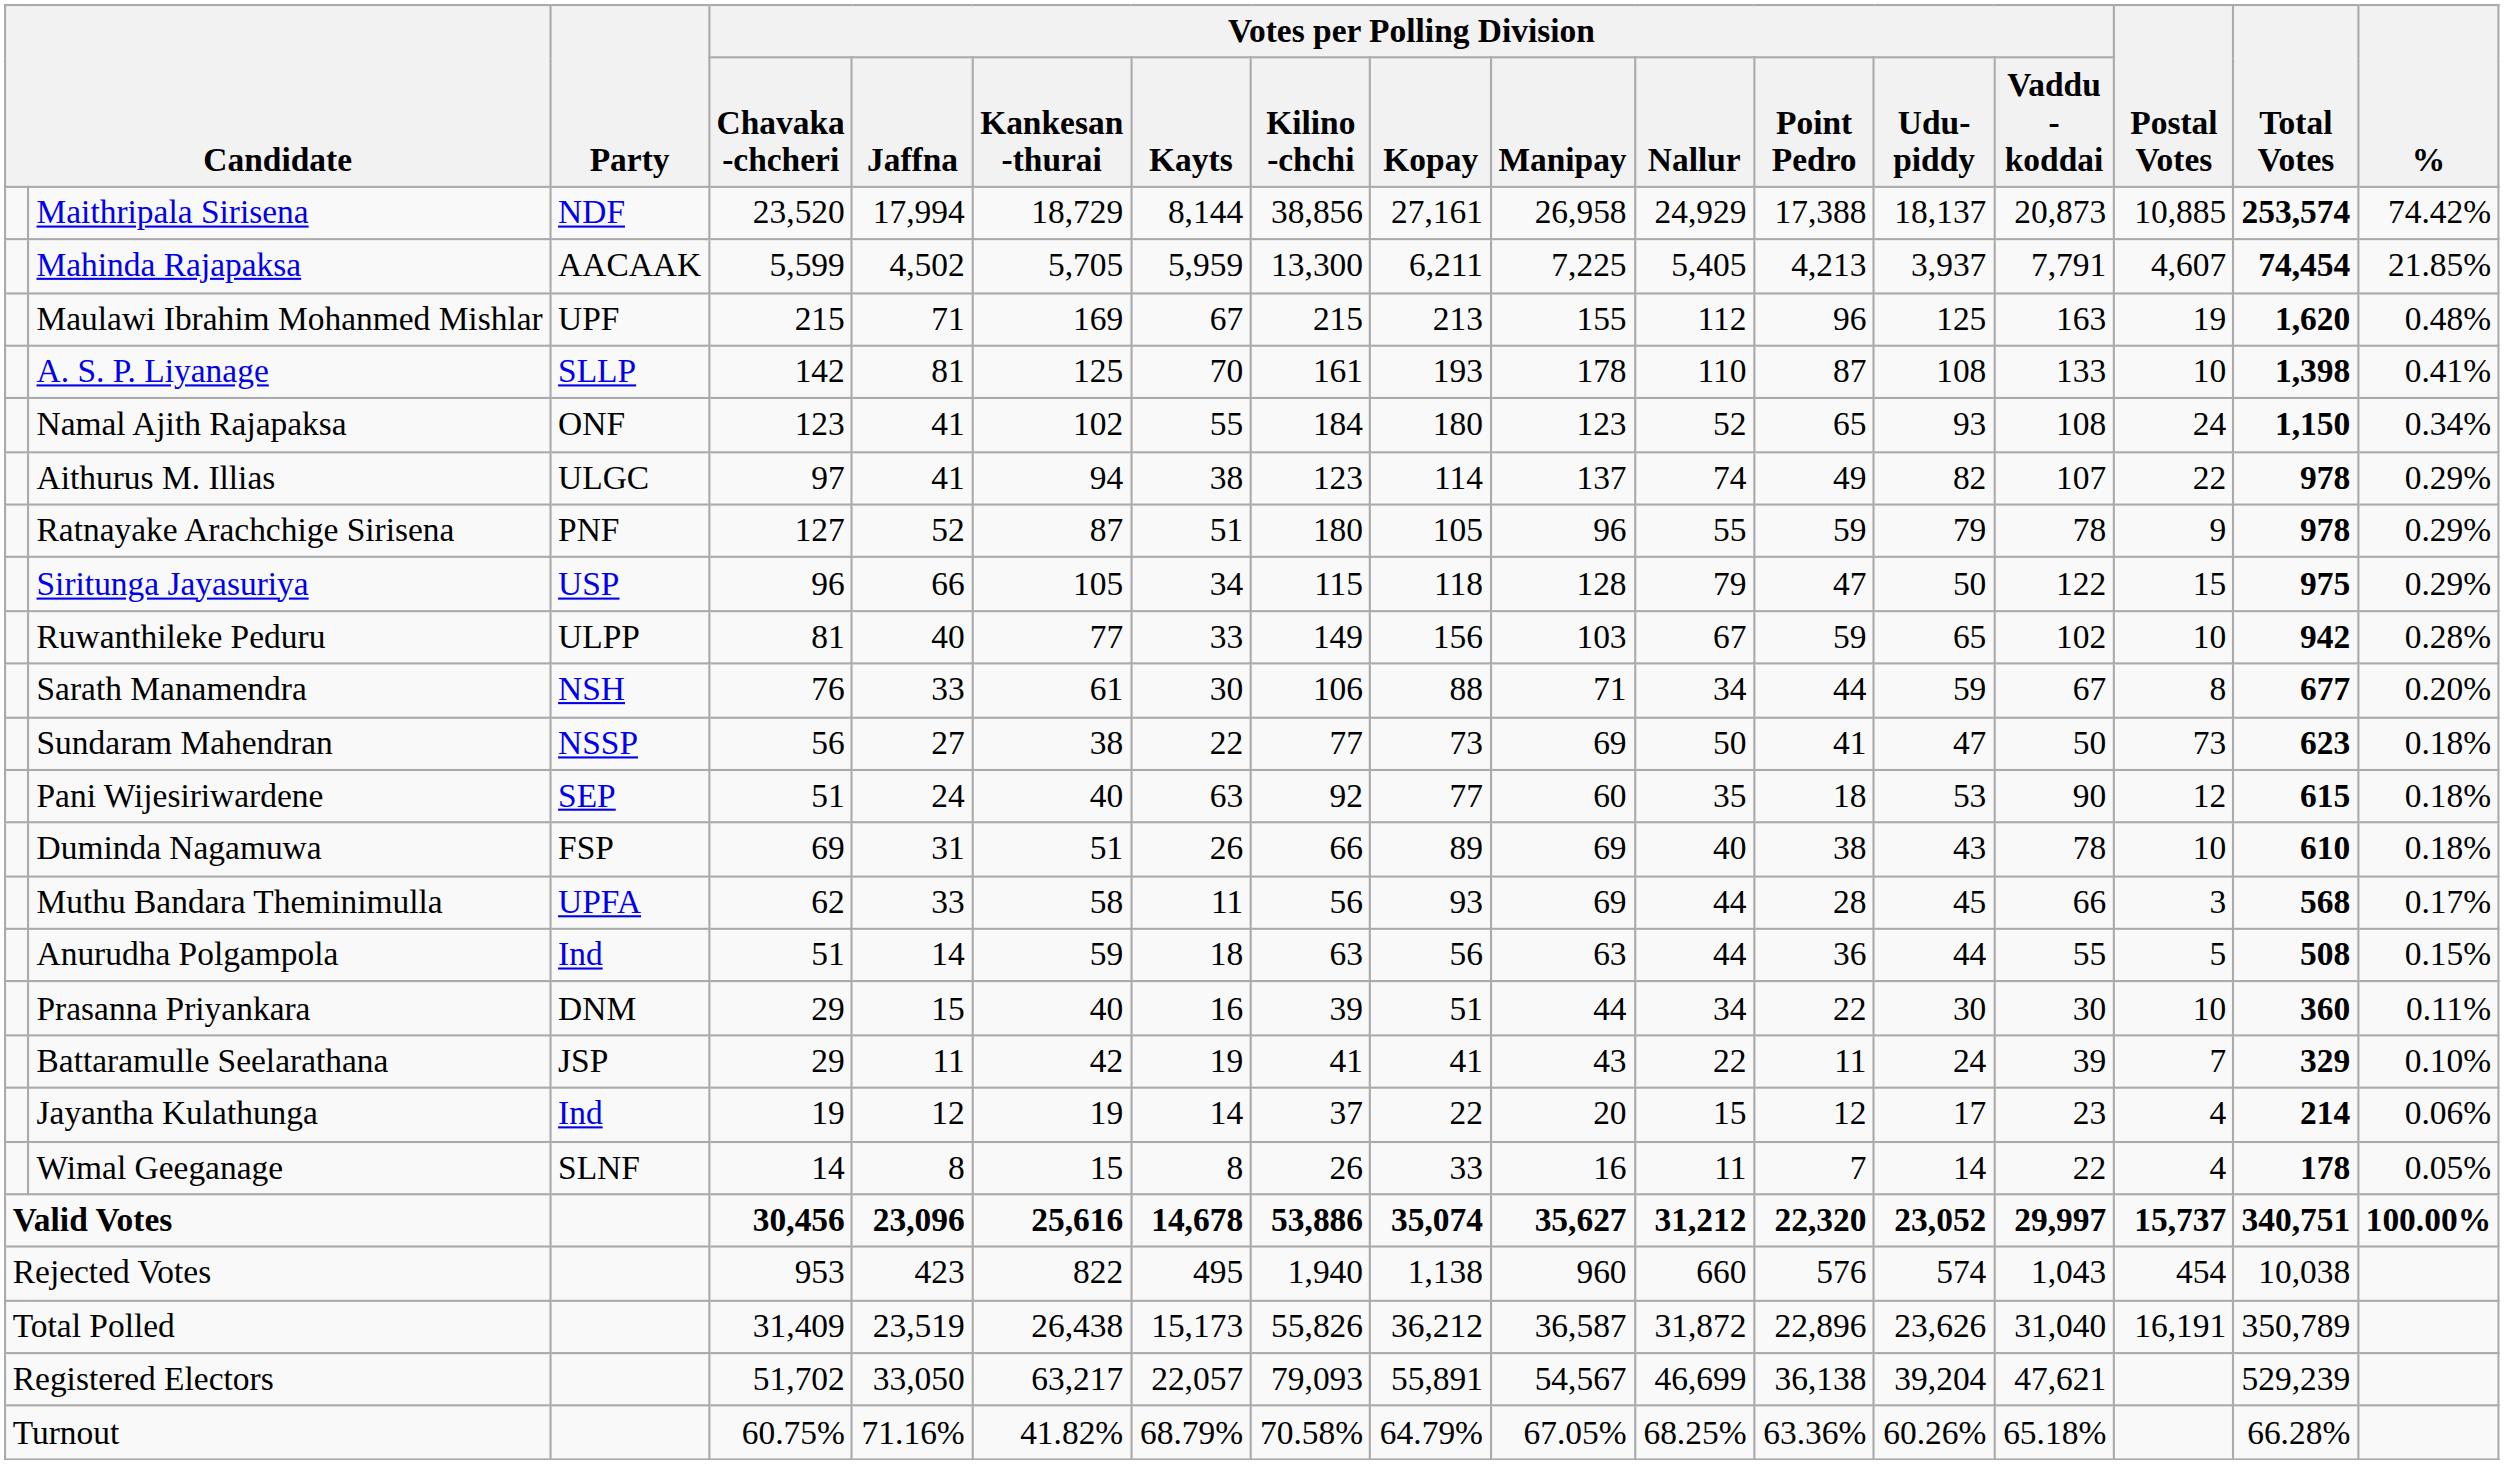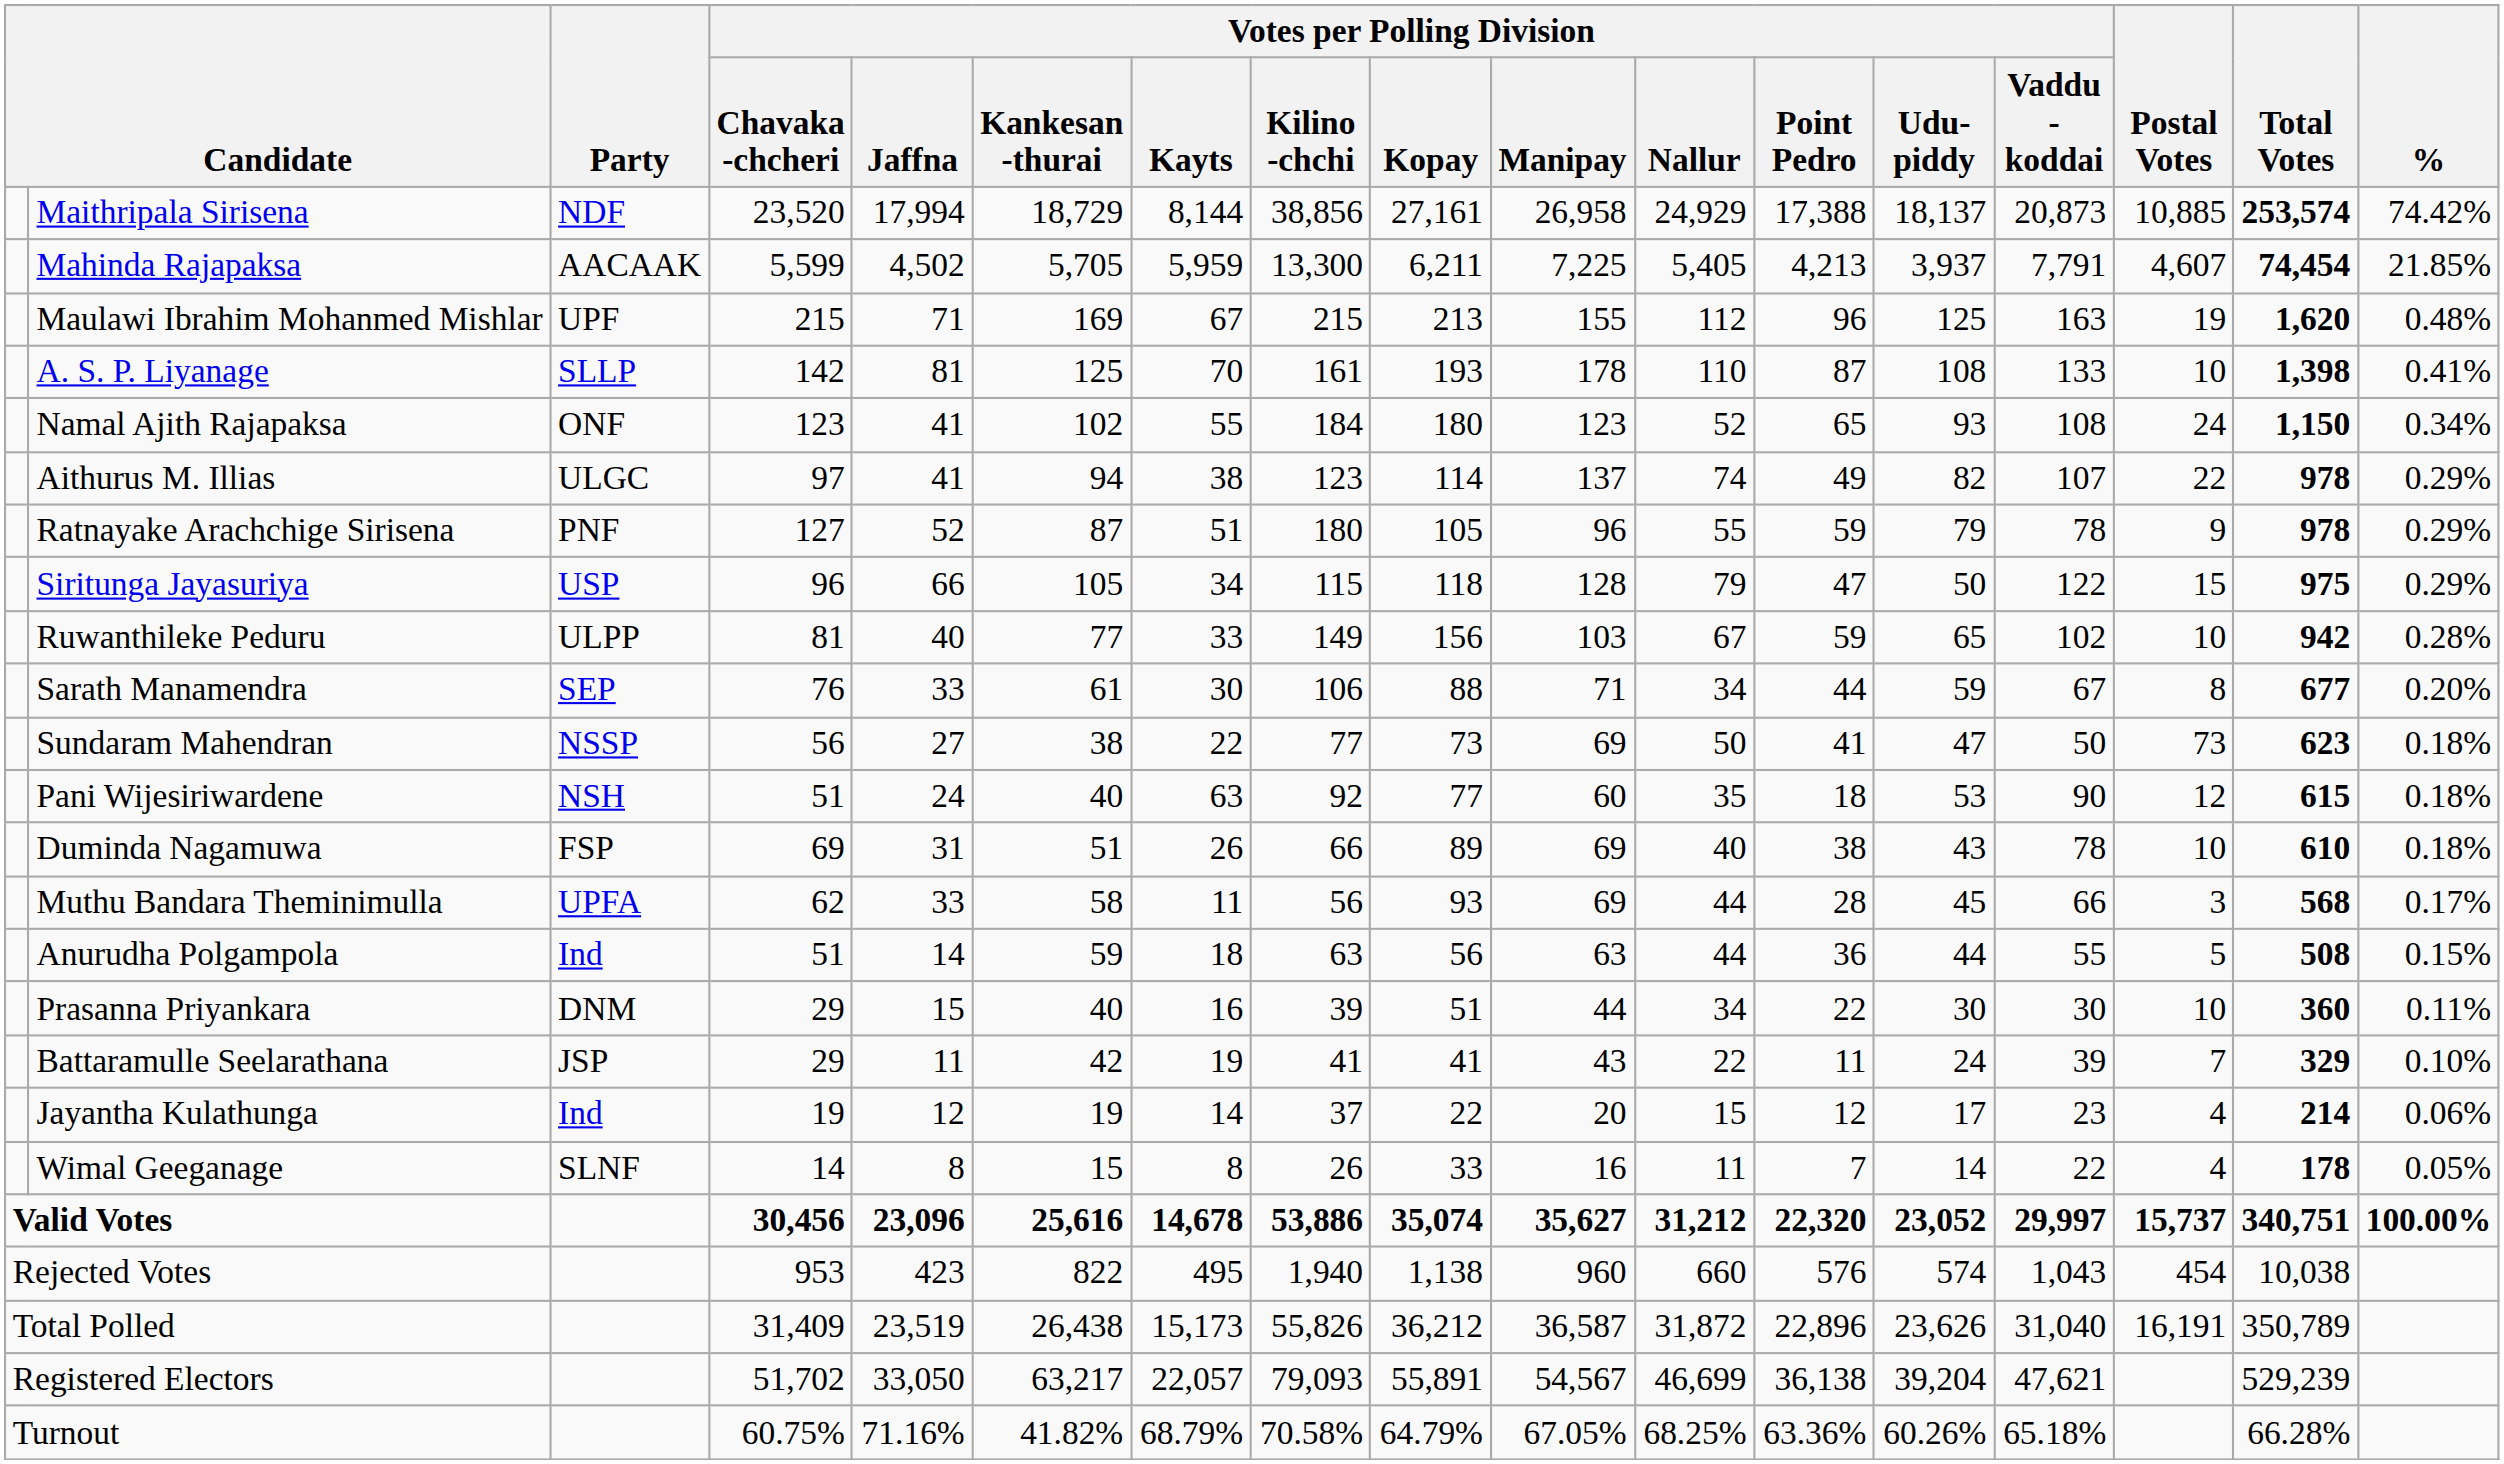 <table class="wikitable" border="1" style="text-align:right;">
 <tr>
 <th align=left valign=bottom rowspan=2 colspan=2>Candidate</th>
 <th align=left valign=bottom rowspan=2 width="40">Party</th>
 <th colspan=11>Votes per Polling Division</th>
 <th align=center valign=bottom rowspan=2 width="50">Postal<br>Votes</th>
 <th align=center valign=bottom rowspan=2 width="50">Total Votes</th>
 <th align=center valign=bottom rowspan=2 width="50">%</th>
 </tr>
 <tr>
 <th align=center valign=bottom width="50">Chavaka<br>-chcheri</th>
 <th align=center valign=bottom width="50">Jaffna</th>
 <th align=center valign=bottom width="50">Kankesan<br>-thurai</th>
 <th align=center valign=bottom width="50">Kayts</th>
 <th align=center valign=bottom width="50">Kilino<br>-chchi</th>
 <th align=center valign=bottom width="50">Kopay</th>
 <th align=center valign=bottom width="50">Manipay</th>
 <th align=center valign=bottom width="50">Nallur</th>
 <th align=center valign=bottom width="50">Point<br>Pedro</th>
 <th align=center valign=bottom width="50">Udu-<br>piddy</th>
 <th align=center valign=bottom width="50">Vaddu<br>-koddai</th>
 </tr>
 <tr>
 <td bgcolor=> </td>
 <td align=left><a href='#'>Maithripala Sirisena</a></td>
 <td align=left><a href='#'>NDF</a></td>
 <td>23,520</td>
 <td>17,994</td>
 <td>18,729</td>
 <td>8,144</td>
 <td>38,856</td>
 <td>27,161</td>
 <td>26,958</td>
 <td>24,929</td>
 <td>17,388</td>
 <td>18,137</td>
 <td>20,873</td>
 <td>10,885</td>
 <td><strong>253,574</strong></td>
 <td>74.42%</td>
 </tr>
 <tr>
 <td bgcolor=> </td>
 <td align=left><a href='#'>Mahinda Rajapaksa</a></td>
 <td align=left>AACAAK</td>
 <td>5,599</td>
 <td>4,502</td>
 <td>5,705</td>
 <td>5,959</td>
 <td>13,300</td>
 <td>6,211</td>
 <td>7,225</td>
 <td>5,405</td>
 <td>4,213</td>
 <td>3,937</td>
 <td>7,791</td>
 <td>4,607</td>
 <td><strong>74,454</strong></td>
 <td>21.85%</td>
 </tr>
 <tr>
 <td></td>
 <td align=left>Maulawi Ibrahim Mohanmed Mishlar</td>
 <td align=left>UPF</td>
 <td>215</td>
 <td>71</td>
 <td>169</td>
 <td>67</td>
 <td>215</td>
 <td>213</td>
 <td>155</td>
 <td>112</td>
 <td>96</td>
 <td>125</td>
 <td>163</td>
 <td>19</td>
 <td><strong>1,620</strong></td>
 <td>0.48%</td>
 </tr>
 <tr>
 <td></td>
 <td align=left><a href='#'>A. S. P. Liyanage</a></td>
 <td align=left><a href='#'>SLLP</a></td>
 <td>142</td>
 <td>81</td>
 <td>125</td>
 <td>70</td>
 <td>161</td>
 <td>193</td>
 <td>178</td>
 <td>110</td>
 <td>87</td>
 <td>108</td>
 <td>133</td>
 <td>10</td>
 <td><strong>1,398</strong></td>
 <td>0.41%</td>
 </tr>
 <tr>
 <td></td>
 <td align=left>Namal Ajith Rajapaksa</td>
 <td align=left>ONF</td>
 <td>123</td>
 <td>41</td>
 <td>102</td>
 <td>55</td>
 <td>184</td>
 <td>180</td>
 <td>123</td>
 <td>52</td>
 <td>65</td>
 <td>93</td>
 <td>108</td>
 <td>24</td>
 <td><strong>1,150</strong></td>
 <td>0.34%</td>
 </tr>
 <tr>
 <td bgcolor=> </td>
 <td align=left>Aithurus M. Illias</td>
 <td align=left>ULGC</td>
 <td>97</td>
 <td>41</td>
 <td>94</td>
 <td>38</td>
 <td>123</td>
 <td>114</td>
 <td>137</td>
 <td>74</td>
 <td>49</td>
 <td>82</td>
 <td>107</td>
 <td>22</td>
 <td><strong>978</strong></td>
 <td>0.29%</td>
 </tr>
 <tr>
 <td></td>
 <td align=left>Ratnayake Arachchige Sirisena</td>
 <td align=left>PNF</td>
 <td>127</td>
 <td>52</td>
 <td>87</td>
 <td>51</td>
 <td>180</td>
 <td>105</td>
 <td>96</td>
 <td>55</td>
 <td>59</td>
 <td>79</td>
 <td>78</td>
 <td>9</td>
 <td><strong>978</strong></td>
 <td>0.29%</td>
 </tr>
 <tr>
 <td bgcolor=> </td>
 <td align=left><a href='#'>Siritunga Jayasuriya</a></td>
 <td align=left><a href='#'>USP</a></td>
 <td>96</td>
 <td>66</td>
 <td>105</td>
 <td>34</td>
 <td>115</td>
 <td>118</td>
 <td>128</td>
 <td>79</td>
 <td>47</td>
 <td>50</td>
 <td>122</td>
 <td>15</td>
 <td><strong>975</strong></td>
 <td>0.29%</td>
 </tr>
 <tr>
 <td></td>
 <td align=left>Ruwanthileke Peduru</td>
 <td align=left>ULPP</td>
 <td>81</td>
 <td>40</td>
 <td>77</td>
 <td>33</td>
 <td>149</td>
 <td>156</td>
 <td>103</td>
 <td>67</td>
 <td>59</td>
 <td>65</td>
 <td>102</td>
 <td>10</td>
 <td><strong>942</strong></td>
 <td>0.28%</td>
 </tr>
 <tr>
 <td></td>
 <td align=left>Sarath Manamendra</td>
-<td align=left><a href='#'>NSH</a></td>
+<td align=left><a href='#'>SEP</a></td>
 <td>76</td>
 <td>33</td>
 <td>61</td>
 <td>30</td>
 <td>106</td>
 <td>88</td>
 <td>71</td>
 <td>34</td>
 <td>44</td>
 <td>59</td>
 <td>67</td>
 <td>8</td>
 <td><strong>677</strong></td>
 <td>0.20%</td>
 </tr>
 <tr>
 <td bgcolor=> </td>
 <td align=left>Sundaram Mahendran</td>
 <td align=left><a href='#'>NSSP</a></td>
 <td>56</td>
 <td>27</td>
 <td>38</td>
 <td>22</td>
 <td>77</td>
 <td>73</td>
 <td>69</td>
 <td>50</td>
 <td>41</td>
 <td>47</td>
 <td>50</td>
 <td>73</td>
 <td><strong>623</strong></td>
 <td>0.18%</td>
 </tr>
 <tr>
 <td bgcolor=> </td>
 <td align=left>Pani Wijesiriwardene</td>
-<td align=left><a href='#'>SEP</a></td>
+<td align=left><a href='#'>NSH</a></td>
 <td>51</td>
 <td>24</td>
 <td>40</td>
 <td>63</td>
 <td>92</td>
 <td>77</td>
 <td>60</td>
 <td>35</td>
 <td>18</td>
 <td>53</td>
 <td>90</td>
 <td>12</td>
 <td><strong>615</strong></td>
 <td>0.18%</td>
 </tr>
 <tr>
 <td></td>
 <td align=left>Duminda Nagamuwa</td>
 <td align=left>FSP</td>
 <td>69</td>
 <td>31</td>
 <td>51</td>
 <td>26</td>
 <td>66</td>
 <td>89</td>
 <td>69</td>
 <td>40</td>
 <td>38</td>
 <td>43</td>
 <td>78</td>
 <td>10</td>
 <td><strong>610</strong></td>
 <td>0.18%</td>
 </tr>
 <tr>
 <td></td>
 <td align=left>Muthu Bandara Theminimulla</td>
 <td align=left><a href='#'>UPFA</a></td>
 <td>62</td>
 <td>33</td>
 <td>58</td>
 <td>11</td>
 <td>56</td>
 <td>93</td>
 <td>69</td>
 <td>44</td>
 <td>28</td>
 <td>45</td>
 <td>66</td>
 <td>3</td>
 <td><strong>568</strong></td>
 <td>0.17%</td>
 </tr>
 <tr>
 <td bgcolor=> </td>
 <td align=left>Anurudha Polgampola</td>
 <td align=left><a href='#'>Ind</a></td>
 <td>51</td>
 <td>14</td>
 <td>59</td>
 <td>18</td>
 <td>63</td>
 <td>56</td>
 <td>63</td>
 <td>44</td>
 <td>36</td>
 <td>44</td>
 <td>55</td>
 <td>5</td>
 <td><strong>508</strong></td>
 <td>0.15%</td>
 </tr>
 <tr>
 <td></td>
 <td align=left>Prasanna Priyankara</td>
 <td align=left>DNM</td>
 <td>29</td>
 <td>15</td>
 <td>40</td>
 <td>16</td>
 <td>39</td>
 <td>51</td>
 <td>44</td>
 <td>34</td>
 <td>22</td>
 <td>30</td>
 <td>30</td>
 <td>10</td>
 <td><strong>360</strong></td>
 <td>0.11%</td>
 </tr>
 <tr>
 <td></td>
 <td align=left>Battaramulle Seelarathana</td>
 <td align=left>JSP</td>
 <td>29</td>
 <td>11</td>
 <td>42</td>
 <td>19</td>
 <td>41</td>
 <td>41</td>
 <td>43</td>
 <td>22</td>
 <td>11</td>
 <td>24</td>
 <td>39</td>
 <td>7</td>
 <td><strong>329</strong></td>
 <td>0.10%</td>
 </tr>
 <tr>
 <td></td>
 <td align=left>Jayantha Kulathunga</td>
 <td align=left><a href='#'>Ind</a></td>
 <td>19</td>
 <td>12</td>
 <td>19</td>
 <td>14</td>
 <td>37</td>
 <td>22</td>
 <td>20</td>
 <td>15</td>
 <td>12</td>
 <td>17</td>
 <td>23</td>
 <td>4</td>
 <td><strong>214</strong></td>
 <td>0.06%</td>
 </tr>
 <tr>
 <td></td>
 <td align=left>Wimal Geeganage</td>
 <td align=left>SLNF</td>
 <td>14</td>
 <td>8</td>
 <td>15</td>
 <td>8</td>
 <td>26</td>
 <td>33</td>
 <td>16</td>
 <td>11</td>
 <td>7</td>
 <td>14</td>
 <td>22</td>
 <td>4</td>
 <td><strong>178</strong></td>
 <td>0.05%</td>
 </tr>
 <tr style="font-weight:bold">
 <td align=left colspan=2>Valid Votes</td>
 <td></td>
 <td>30,456</td>
 <td>23,096</td>
 <td>25,616</td>
 <td>14,678</td>
 <td>53,886</td>
 <td>35,074</td>
 <td>35,627</td>
 <td>31,212</td>
 <td>22,320</td>
 <td>23,052</td>
 <td>29,997</td>
 <td>15,737</td>
 <td>340,751</td>
 <td>100.00%</td>
 </tr>
 <tr>
 <td align=left colspan=2>Rejected Votes</td>
 <td></td>
 <td>953</td>
 <td>423</td>
 <td>822</td>
 <td>495</td>
 <td>1,940</td>
 <td>1,138</td>
 <td>960</td>
 <td>660</td>
 <td>576</td>
 <td>574</td>
 <td>1,043</td>
 <td>454</td>
 <td>10,038</td>
 <td></td>
 </tr>
 <tr>
 <td align=left colspan=2>Total Polled</td>
 <td></td>
 <td>31,409</td>
 <td>23,519</td>
 <td>26,438</td>
 <td>15,173</td>
 <td>55,826</td>
 <td>36,212</td>
 <td>36,587</td>
 <td>31,872</td>
 <td>22,896</td>
 <td>23,626</td>
 <td>31,040</td>
 <td>16,191</td>
 <td>350,789</td>
 <td></td>
 </tr>
 <tr>
 <td align=left colspan=2>Registered Electors</td>
 <td></td>
 <td>51,702</td>
 <td>33,050</td>
 <td>63,217</td>
 <td>22,057</td>
 <td>79,093</td>
 <td>55,891</td>
 <td>54,567</td>
 <td>46,699</td>
 <td>36,138</td>
 <td>39,204</td>
 <td>47,621</td>
 <td></td>
 <td>529,239</td>
 <td></td>
 </tr>
 <tr>
 <td align=left colspan=2>Turnout</td>
 <td></td>
 <td>60.75%</td>
 <td>71.16%</td>
 <td>41.82%</td>
 <td>68.79%</td>
 <td>70.58%</td>
 <td>64.79%</td>
 <td>67.05%</td>
 <td>68.25%</td>
 <td>63.36%</td>
 <td>60.26%</td>
 <td>65.18%</td>
 <td></td>
 <td>66.28%</td>
 <td></td>
 </tr>
 <tr>
 </tr>
 </table>
